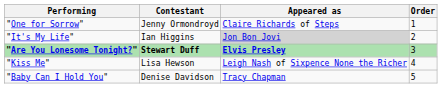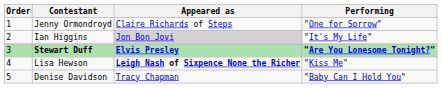 <table class="wikitable">
 <tr>
-<th>Performing</th>
+<th>Order</th>
 <th>Contestant</th>
 <th>Appeared as</th>
-<th>Order</th>
+<th>Performing</th>
 </tr>
 <tr>
-<td>"<a href='#'>One for Sorrow</a>"</td>
+<td>1</td>
 <td>Jenny Ormondroyd</td>
 <td><a href='#'>Claire Richards</a> of <a href='#'>Steps</a></td>
-<td>1</td>
+<td>"<a href='#'>One for Sorrow</a>"</td>
 </tr>
 <tr>
-<td>"<a href='#'>It's My Life</a>"</td>
+<td>2</td>
 <td>Ian Higgins</td>
 <td style="background: lightgrey;"><a href='#'>Jon Bon Jovi</a></td>
-<td>2</td>
+<td>"<a href='#'>It's My Life</a>"</td>
 </tr>
 <tr style="background:#ACE1AF;">
-<td><strong>"<a href='#'>Are You Lonesome Tonight?</a>"</strong></td>
+<td>3</td>
 <td><strong>Stewart Duff</strong></td>
 <td><strong><a href='#'>Elvis Presley</a></strong></td>
-<td>3</td>
+<td><strong>"<a href='#'>Are You Lonesome Tonight?</a>"</strong></td>
 </tr>
 <tr>
+<td>4</td>
+<td>Lisa Hewson</td>
+<td><strong><a href='#'>Leigh Nash</a> of <a href='#'>Sixpence None the Richer</a></strong></td>
 <td>"<a href='#'>Kiss Me</a>"</td>
-<td>Lisa Hewson</td>
-<td><a href='#'>Leigh Nash</a> of <a href='#'>Sixpence None the Richer</a></td>
-<td>4</td>
 </tr>
 <tr>
-<td>"<a href='#'>Baby Can I Hold You</a>"</td>
+<td>5</td>
 <td>Denise Davidson</td>
 <td><a href='#'>Tracy Chapman</a></td>
-<td>5</td>
+<td>"<a href='#'>Baby Can I Hold You</a>"</td>
 </tr>
 </table>
